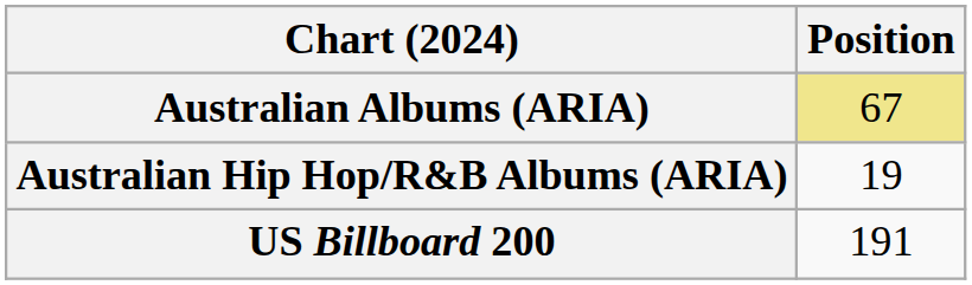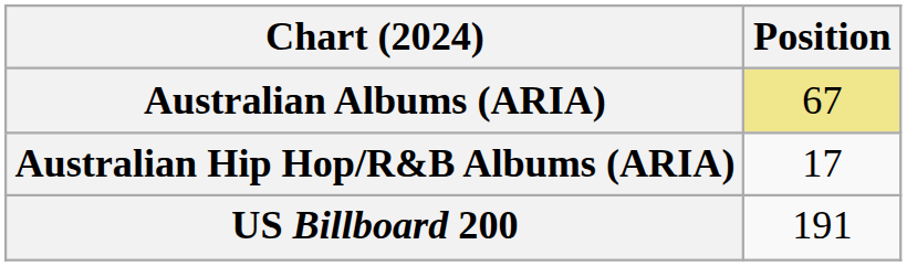 <table class="wikitable sortable plainrowheaders" style="text-align:center">
 <tr>
 <th scope="col">Chart (2024)</th>
 <th scope="col">Position</th>
 </tr>
 <tr>
 <th scope="row">Australian Albums (ARIA)</th>
 <td style="background: khaki;">67</td>
 </tr>
 <tr>
 <th scope="row">Australian Hip Hop/R&B Albums (ARIA)</th>
-<td>19</td>
+<td>17</td>
 </tr>
 <tr>
 <th scope="row">US <em>Billboard</em> 200</th>
 <td>191</td>
 </tr>
 </table>
